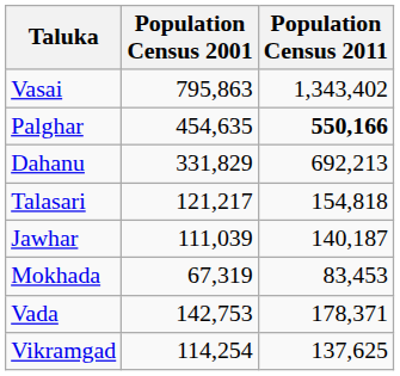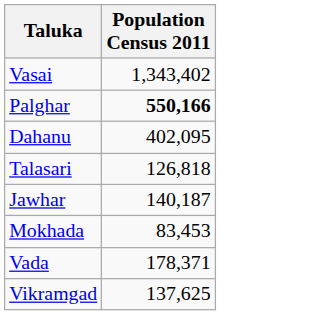 <table class="sortable wikitable">
 <tr>
 <th>Taluka</th>
-<th>Population<br>Census 2001</th>
 <th>Population<br>Census 2011</th>
 </tr>
 <tr>
 <td><a href='#'>Vasai</a></td>
-<td align="right">795,863</td>
 <td align="right">1,343,402</td>
 </tr>
 <tr>
 <td><a href='#'>Palghar</a></td>
-<td align="right">454,635</td>
 <td align="right"><strong>550,166</strong></td>
 </tr>
 <tr>
 <td><a href='#'>Dahanu</a></td>
-<td align="right">331,829</td>
-<td align="right">692,213</td>
+<td align="right">402,095</td>
 </tr>
 <tr>
 <td><a href='#'>Talasari</a></td>
-<td align="right">121,217</td>
-<td align="right">154,818</td>
+<td align="right">126,818</td>
 </tr>
 <tr>
 <td><a href='#'>Jawhar</a></td>
-<td align="right">111,039</td>
 <td align="right">140,187</td>
 </tr>
 <tr>
 <td><a href='#'>Mokhada</a></td>
-<td align="right">67,319</td>
 <td align="right">83,453</td>
 </tr>
 <tr>
 <td><a href='#'>Vada</a></td>
-<td align="right">142,753</td>
 <td align="right">178,371</td>
 </tr>
 <tr>
 <td><a href='#'>Vikramgad</a></td>
-<td align="right">114,254</td>
 <td align="right">137,625</td>
 </tr>
 </table>
